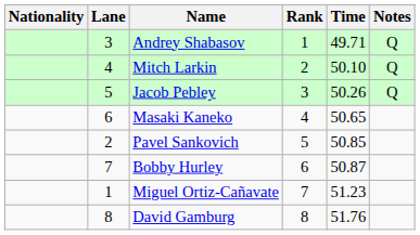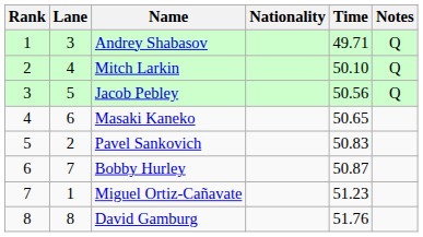 <table class="wikitable sortable" style="text-align:center">
 <tr>
-<th>Nationality</th>
+<th>Rank</th>
 <th>Lane</th>
 <th>Name</th>
-<th>Rank</th>
+<th>Nationality</th>
 <th>Time</th>
 <th>Notes</th>
 </tr>
 <tr bgcolor=ccffcc>
-<td align=left></td>
+<td>1</td>
 <td>3</td>
 <td align=left><a href='#'>Andrey Shabasov</a></td>
-<td>1</td>
+<td align=left></td>
 <td>49.71</td>
 <td>Q</td>
 </tr>
 <tr bgcolor=ccffcc>
-<td align=left></td>
+<td>2</td>
 <td>4</td>
 <td align=left><a href='#'>Mitch Larkin</a></td>
-<td>2</td>
+<td align=left></td>
 <td>50.10</td>
 <td>Q</td>
 </tr>
 <tr bgcolor=ccffcc>
-<td align=left></td>
+<td>3</td>
 <td>5</td>
 <td align=left><a href='#'>Jacob Pebley</a></td>
-<td>3</td>
-<td>50.26</td>
+<td align=left></td>
+<td>50.56</td>
 <td>Q</td>
 </tr>
 <tr>
-<td align=left></td>
+<td>4</td>
 <td>6</td>
 <td align=left><a href='#'>Masaki Kaneko</a></td>
-<td>4</td>
+<td align=left></td>
 <td>50.65</td>
 <td></td>
 </tr>
 <tr>
-<td align=left></td>
+<td>5</td>
 <td>2</td>
 <td align=left><a href='#'>Pavel Sankovich</a></td>
-<td>5</td>
-<td>50.85</td>
+<td align=left></td>
+<td>50.83</td>
 <td></td>
 </tr>
 <tr>
-<td align=left></td>
+<td>6</td>
 <td>7</td>
 <td align=left><a href='#'>Bobby Hurley</a></td>
-<td>6</td>
+<td align=left></td>
 <td>50.87</td>
 <td></td>
 </tr>
 <tr>
-<td align=left></td>
+<td>7</td>
 <td>1</td>
 <td align=left><a href='#'>Miguel Ortiz-Cañavate</a></td>
-<td>7</td>
+<td align=left></td>
 <td>51.23</td>
 <td></td>
 </tr>
 <tr>
-<td align=left></td>
+<td>8</td>
 <td>8</td>
 <td align=left><a href='#'>David Gamburg</a></td>
-<td>8</td>
+<td align=left></td>
 <td>51.76</td>
 <td></td>
 </tr>
 </table>
